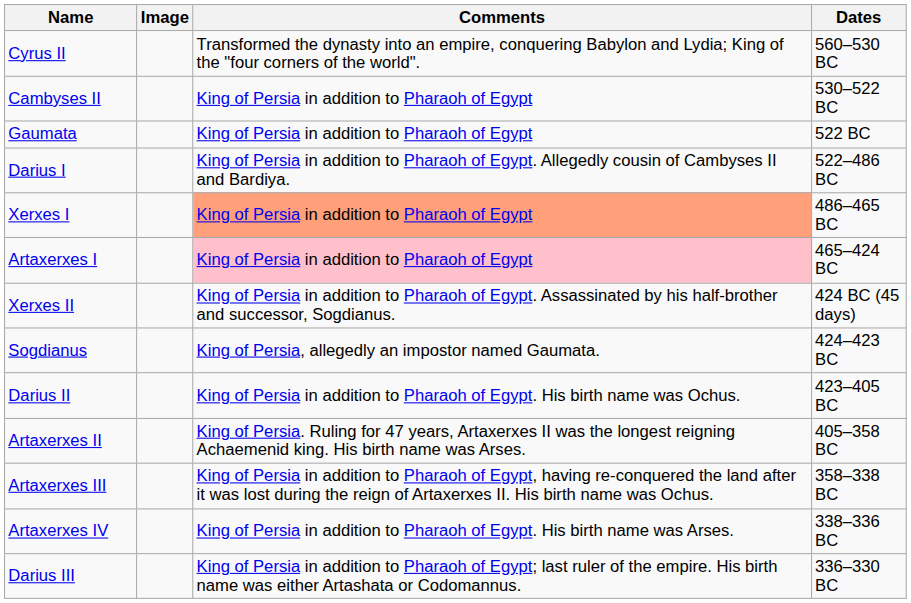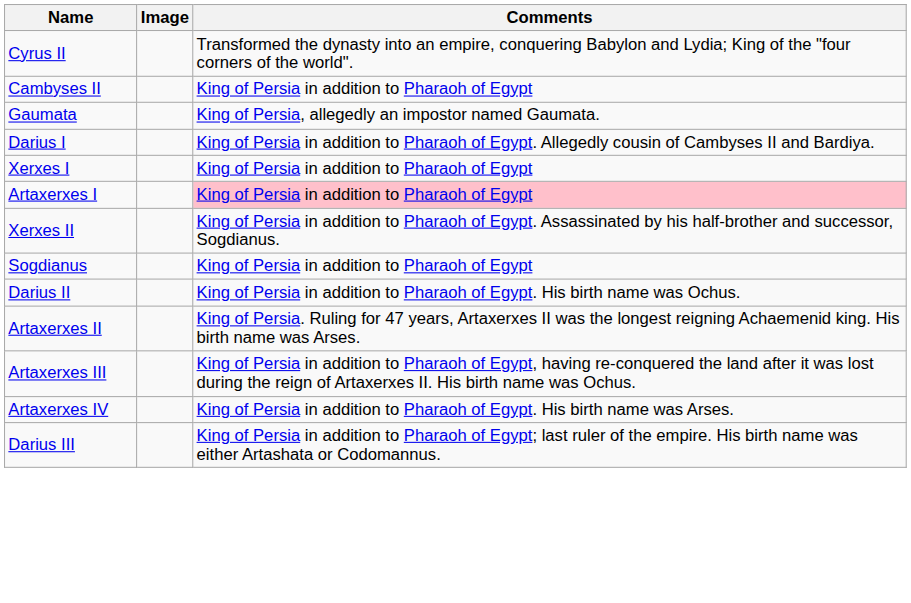 <table class="wikitable">
 <tr>
 <th style="width:120px;">Name</th>
 <th>Image</th>
 <th>Comments</th>
-<th>Dates</th>
 </tr>
 <tr>
 <td><a href='#'>Cyrus II</a></td>
 <td></td>
 <td>Transformed the dynasty into an empire, conquering Babylon and Lydia; King of the "four corners of the world".</td>
-<td>560–530 BC</td>
 </tr>
 <tr>
 <td><a href='#'>Cambyses II</a></td>
 <td></td>
 <td><a href='#'>King of Persia</a> in addition to <a href='#'>Pharaoh of Egypt</a></td>
-<td>530–522 BC</td>
 </tr>
 <tr>
 <td><a href='#'>Gaumata</a></td>
 <td></td>
-<td><a href='#'>King of Persia</a> in addition to <a href='#'>Pharaoh of Egypt</a></td>
-<td>522 BC</td>
+<td><a href='#'>King of Persia</a>, allegedly an impostor named Gaumata.</td>
 </tr>
 <tr>
 <td><a href='#'>Darius I</a></td>
 <td></td>
 <td><a href='#'>King of Persia</a> in addition to <a href='#'>Pharaoh of Egypt</a>. Allegedly cousin of Cambyses II and Bardiya.</td>
-<td>522–486 BC</td>
 </tr>
 <tr>
 <td><a href='#'>Xerxes I</a></td>
 <td></td>
-<td style="background: lightsalmon;"><a href='#'>King of Persia</a> in addition to <a href='#'>Pharaoh of Egypt</a></td>
-<td>486–465 BC</td>
+<td><a href='#'>King of Persia</a> in addition to <a href='#'>Pharaoh of Egypt</a></td>
 </tr>
 <tr>
 <td><a href='#'>Artaxerxes I</a></td>
 <td></td>
 <td style="background: pink;"><a href='#'>King of Persia</a> in addition to <a href='#'>Pharaoh of Egypt</a></td>
-<td>465–424 BC</td>
 </tr>
 <tr>
 <td><a href='#'>Xerxes II</a></td>
 <td></td>
 <td><a href='#'>King of Persia</a> in addition to <a href='#'>Pharaoh of Egypt</a>. Assassinated by his half-brother and successor, Sogdianus.</td>
-<td>424 BC (45 days)</td>
 </tr>
 <tr>
 <td><a href='#'>Sogdianus</a></td>
 <td></td>
-<td><a href='#'>King of Persia</a>, allegedly an impostor named Gaumata.</td>
-<td>424–423 BC</td>
+<td><a href='#'>King of Persia</a> in addition to <a href='#'>Pharaoh of Egypt</a></td>
 </tr>
 <tr>
 <td><a href='#'>Darius II</a></td>
 <td></td>
 <td><a href='#'>King of Persia</a> in addition to <a href='#'>Pharaoh of Egypt</a>. His birth name was Ochus.</td>
-<td>423–405 BC</td>
 </tr>
 <tr>
 <td><a href='#'>Artaxerxes II</a></td>
 <td></td>
 <td><a href='#'>King of Persia</a>. Ruling for 47 years, Artaxerxes II was the longest reigning Achaemenid king. His birth name was Arses.</td>
-<td>405–358 BC</td>
 </tr>
 <tr>
 <td><a href='#'>Artaxerxes III</a></td>
 <td></td>
 <td><a href='#'>King of Persia</a> in addition to <a href='#'>Pharaoh of Egypt</a>, having re-conquered the land after it was lost during the reign of Artaxerxes II. His birth name was Ochus.</td>
-<td>358–338 BC</td>
 </tr>
 <tr>
 <td><a href='#'>Artaxerxes IV</a></td>
 <td></td>
 <td><a href='#'>King of Persia</a> in addition to <a href='#'>Pharaoh of Egypt</a>. His birth name was Arses.</td>
-<td>338–336 BC</td>
 </tr>
 <tr>
 <td><a href='#'>Darius III</a></td>
 <td><br></td>
 <td><a href='#'>King of Persia</a> in addition to <a href='#'>Pharaoh of Egypt</a>; last ruler of the empire. His birth name was either Artashata or Codomannus.</td>
-<td>336–330 BC</td>
 </tr>
 </table>
